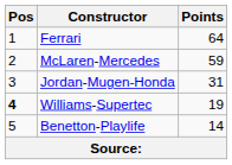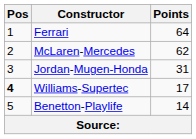 <table class="wikitable" style="font-size:95%;">
 <tr>
 <th>Pos</th>
 <th>Constructor</th>
 <th>Points</th>
 </tr>
 <tr>
 <td>1</td>
 <td> <a href='#'>Ferrari</a></td>
 <td align="right">64</td>
 </tr>
 <tr>
 <td>2</td>
 <td> <a href='#'>McLaren</a>-<a href='#'>Mercedes</a></td>
-<td align="right">59</td>
+<td align="right">62</td>
 </tr>
 <tr>
 <td>3</td>
 <td> <a href='#'>Jordan</a>-<a href='#'>Mugen-Honda</a></td>
 <td align="right">31</td>
 </tr>
 <tr>
 <td><strong>4</strong></td>
 <td> <a href='#'>Williams</a>-<a href='#'>Supertec</a></td>
-<td align="right">19</td>
+<td align="right">17</td>
 </tr>
 <tr>
 <td>5</td>
 <td> <a href='#'>Benetton</a>-<a href='#'>Playlife</a></td>
 <td align="right">14</td>
 </tr>
 <tr>
 <th colspan=4>Source:</th>
 </tr>
 </table>
